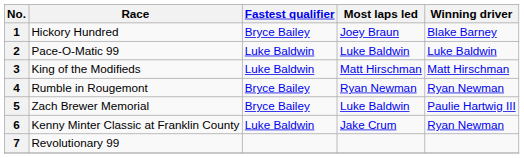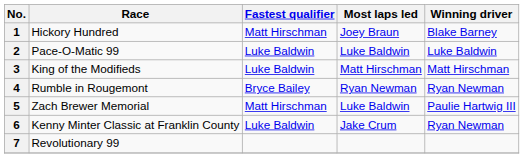 <table class="wikitable sortable" style="font-size:95%">
 <tr>
 <th>No.</th>
 <th>Race</th>
 <th><a href='#'>Fastest qualifier</a></th>
 <th>Most laps led</th>
 <th>Winning driver</th>
 </tr>
 <tr>
 <th>1</th>
 <td>Hickory Hundred</td>
-<td><a href='#'>Bryce Bailey</a></td>
+<td><a href='#'>Matt Hirschman</a></td>
 <td><a href='#'>Joey Braun</a></td>
 <td><a href='#'>Blake Barney</a></td>
 </tr>
 <tr>
 <th>2</th>
 <td>Pace-O-Matic 99</td>
 <td><a href='#'>Luke Baldwin</a></td>
 <td><a href='#'>Luke Baldwin</a></td>
 <td><a href='#'>Luke Baldwin</a></td>
 </tr>
 <tr>
 <th>3</th>
 <td>King of the Modifieds</td>
 <td><a href='#'>Luke Baldwin</a></td>
 <td><a href='#'>Matt Hirschman</a></td>
 <td><a href='#'>Matt Hirschman</a></td>
 </tr>
 <tr>
 <th>4</th>
 <td>Rumble in Rougemont</td>
 <td><a href='#'>Bryce Bailey</a></td>
 <td><a href='#'>Ryan Newman</a></td>
 <td><a href='#'>Ryan Newman</a></td>
 </tr>
 <tr>
 <th>5</th>
 <td>Zach Brewer Memorial</td>
-<td><a href='#'>Bryce Bailey</a></td>
+<td><a href='#'>Matt Hirschman</a></td>
 <td><a href='#'>Luke Baldwin</a></td>
 <td><a href='#'>Paulie Hartwig III</a></td>
 </tr>
 <tr>
 <th>6</th>
 <td>Kenny Minter Classic at Franklin County</td>
 <td><a href='#'>Luke Baldwin</a></td>
 <td><a href='#'>Jake Crum</a></td>
 <td><a href='#'>Ryan Newman</a></td>
 </tr>
 <tr>
 <th>7</th>
 <td>Revolutionary 99</td>
 <td></td>
 <td></td>
 <td></td>
 </tr>
 <tr>
 </tr>
 </table>
